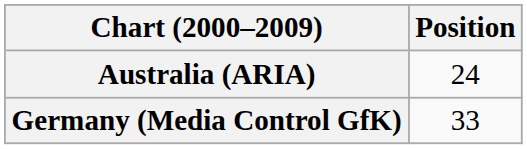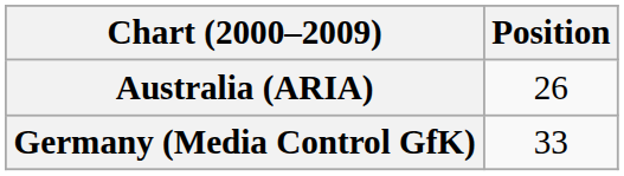 <table class="wikitable plainrowheaders" style="text-align:center">
 <tr>
 <th scope="col">Chart (2000–2009)</th>
 <th scope="col">Position</th>
 </tr>
 <tr>
 <th scope="row">Australia (ARIA)</th>
-<td>24</td>
+<td>26</td>
 </tr>
 <tr>
 <th scope="row">Germany (Media Control GfK)</th>
 <td>33</td>
 </tr>
 </table>
